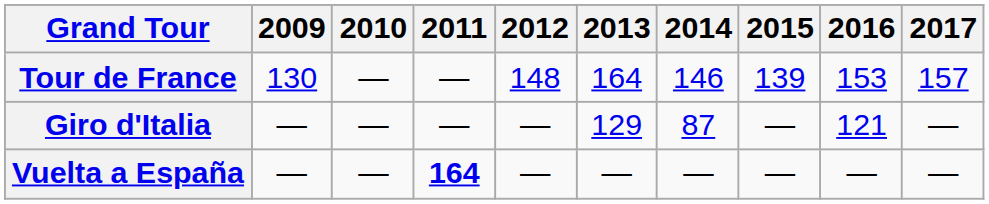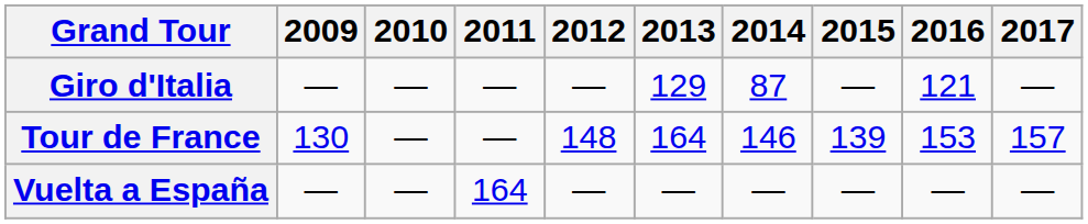 <table class="wikitable plainrowheaders">
 <tr>
 <th scope="col"><a href='#'>Grand Tour</a></th>
 <th scope="col">2009</th>
 <th scope="col">2010</th>
 <th scope="col">2011</th>
 <th scope="col">2012</th>
 <th scope="col">2013</th>
 <th scope="col">2014</th>
 <th scope="col">2015</th>
 <th scope="col">2016</th>
 <th scope="col">2017</th>
 </tr>
 <tr style="text-align:center;">
+<th scope="row"> <a href='#'>Giro d'Italia</a></th>
+<td>—</td>
+<td>—</td>
+<td>—</td>
+<td>—</td>
+<td><a href='#'>129</a></td>
+<td><a href='#'>87</a></td>
+<td>—</td>
+<td><a href='#'>121</a></td>
+<td>—</td>
+</tr>
+<tr style="text-align:center;">
 <th scope="row"> <a href='#'>Tour de France</a></th>
 <td><a href='#'>130</a></td>
 <td>—</td>
 <td>—</td>
 <td><a href='#'>148</a></td>
 <td><a href='#'>164</a></td>
 <td><a href='#'>146</a></td>
 <td><a href='#'>139</a></td>
 <td><a href='#'>153</a></td>
 <td><a href='#'>157</a></td>
 </tr>
 <tr style="text-align:center;">
-<th scope="row"> <a href='#'>Giro d'Italia</a></th>
-<td>—</td>
-<td>—</td>
-<td>—</td>
-<td>—</td>
-<td><a href='#'>129</a></td>
-<td><a href='#'>87</a></td>
-<td>—</td>
-<td><a href='#'>121</a></td>
-<td>—</td>
-</tr>
-<tr style="text-align:center;">
 <th scope="row"> <a href='#'>Vuelta a España</a></th>
 <td>—</td>
 <td>—</td>
-<td><strong><a href='#'>164</a></strong></td>
+<td><a href='#'>164</a></td>
 <td>—</td>
 <td>—</td>
 <td>—</td>
 <td>—</td>
 <td>—</td>
 <td>—</td>
 </tr>
 </table>
